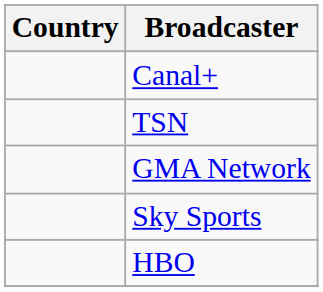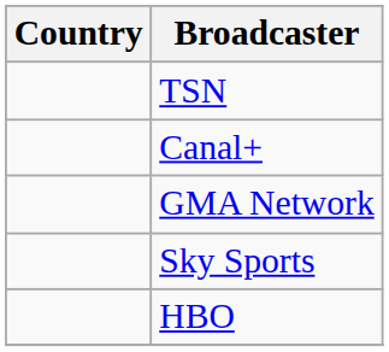 <table class="wikitable">
 <tr>
 <th align=center>Country</th>
 <th align=center>Broadcaster</th>
 </tr>
 <tr>
 <td></td>
-<td><a href='#'>Canal+</a></td>
+<td><a href='#'>TSN</a></td>
 </tr>
 <tr>
 <td></td>
-<td><a href='#'>TSN</a></td>
+<td><a href='#'>Canal+</a></td>
 </tr>
 <tr>
 <td></td>
 <td><a href='#'>GMA Network</a></td>
 </tr>
 <tr>
 <td></td>
 <td><a href='#'>Sky Sports</a></td>
 </tr>
 <tr>
 <td></td>
 <td><a href='#'>HBO</a></td>
 </tr>
 <tr>
 </tr>
 </table>
